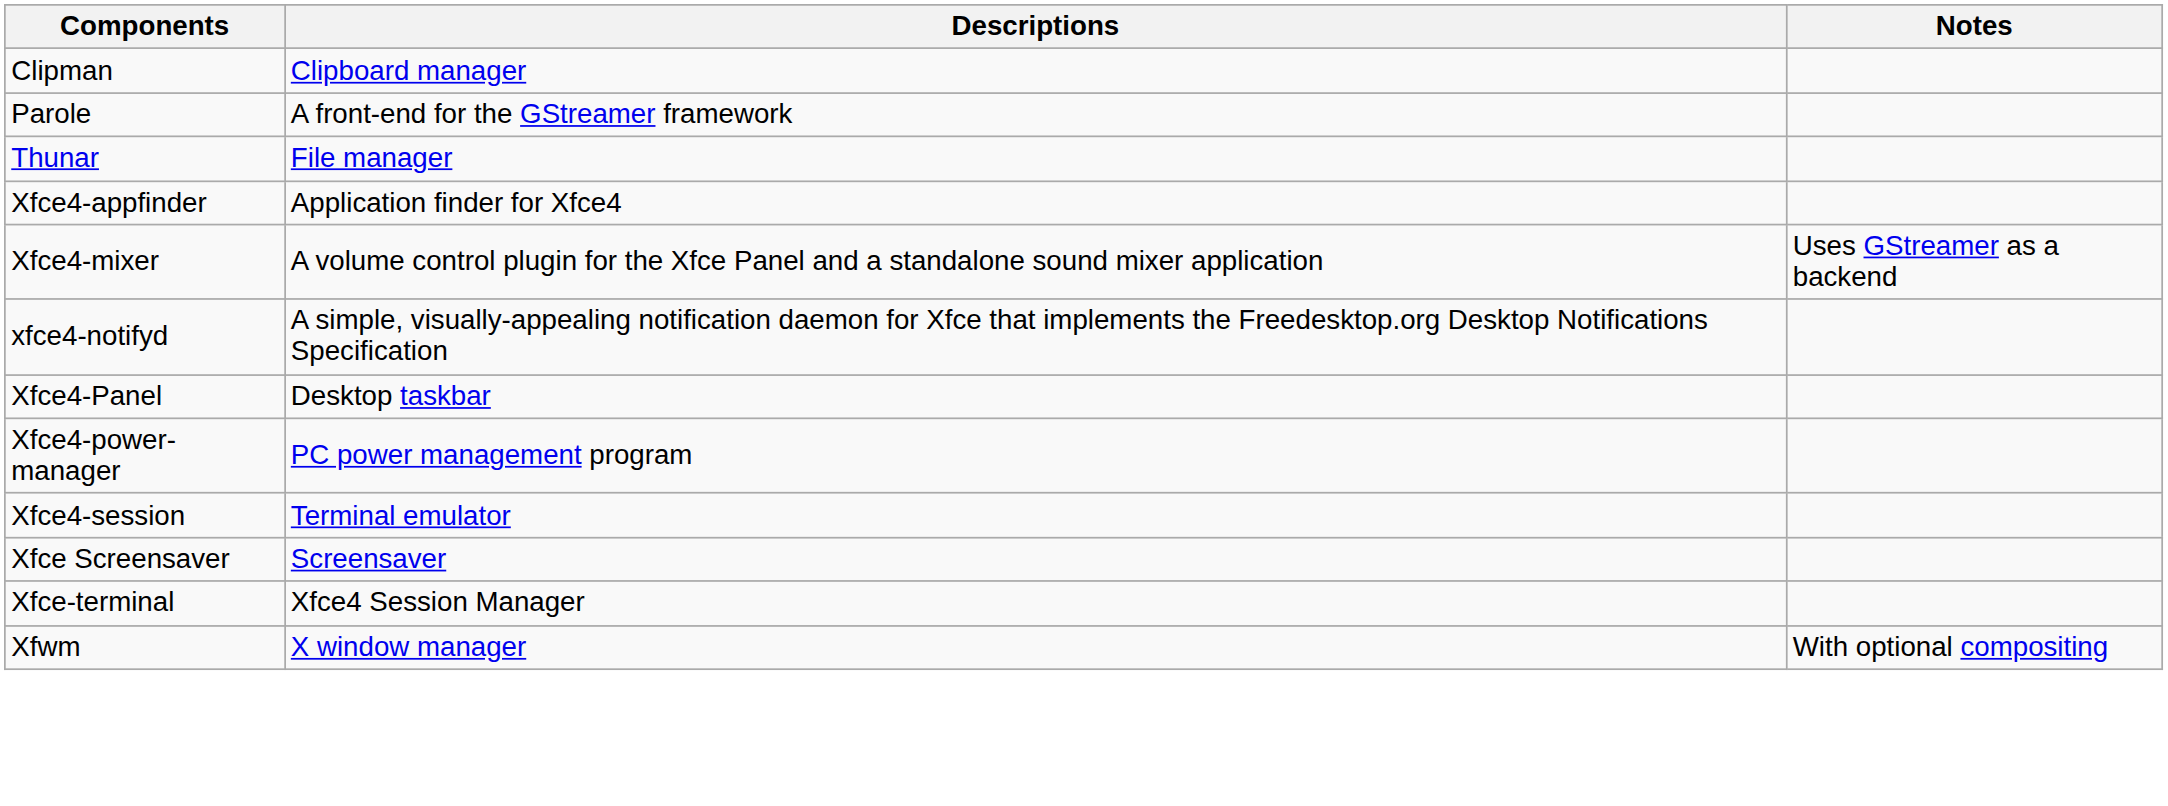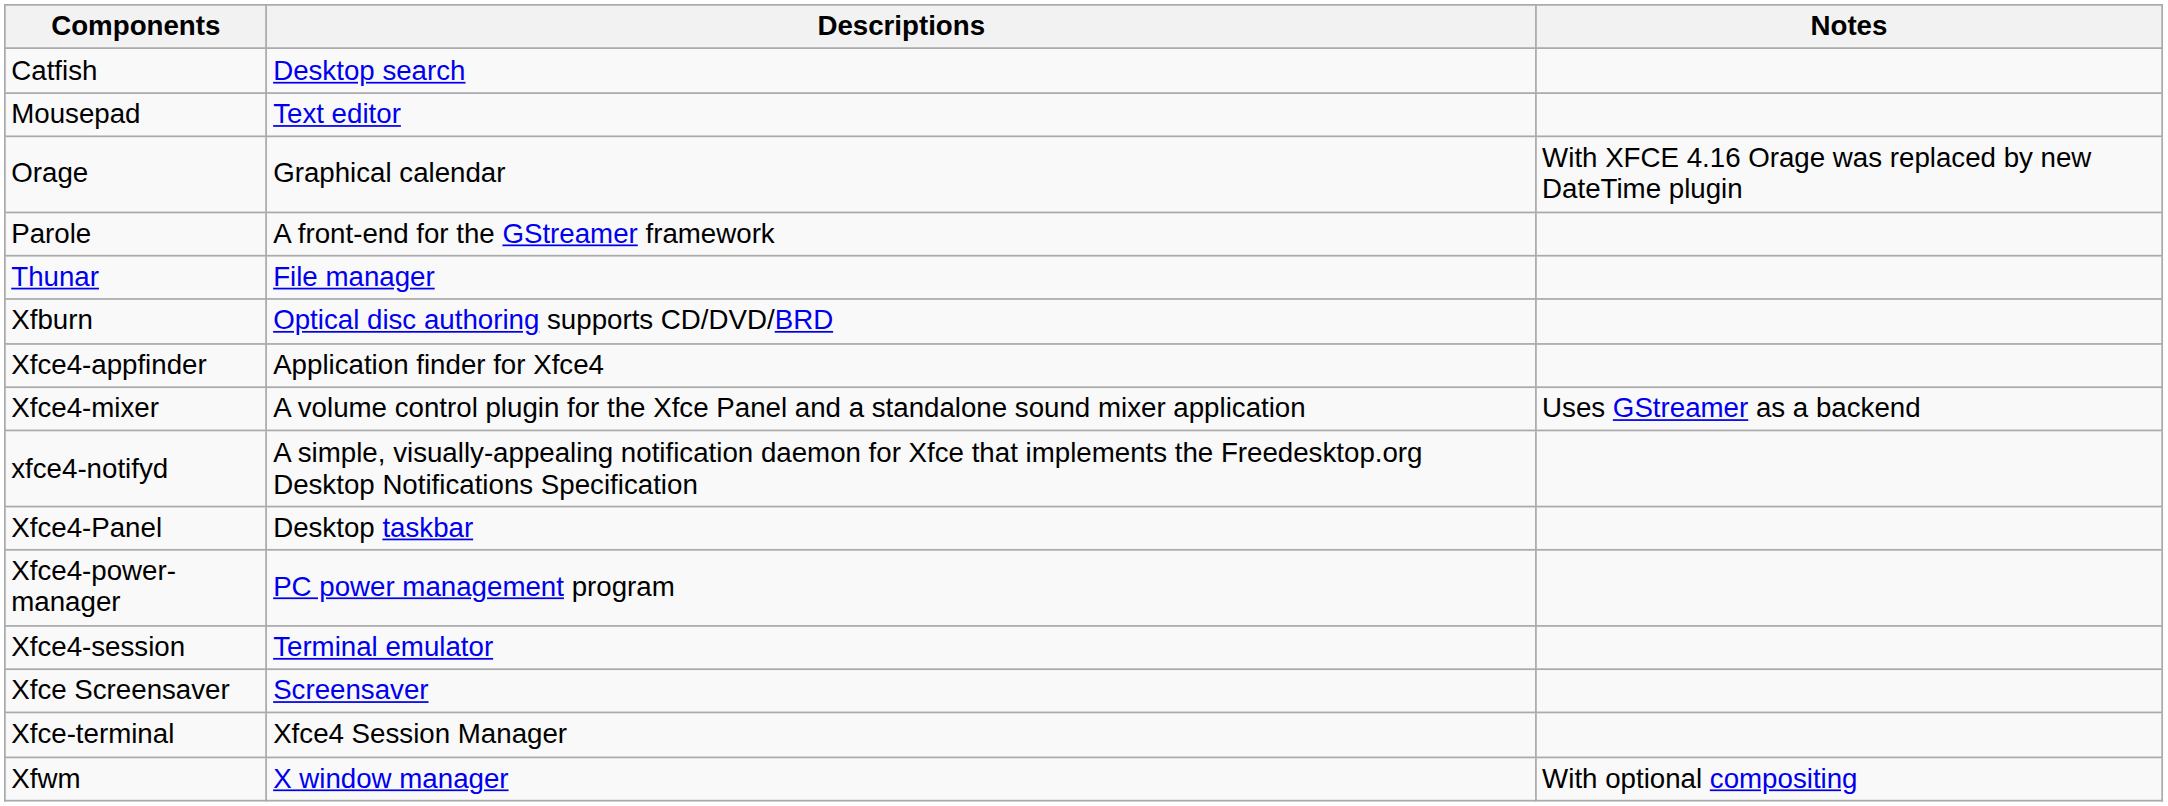 <table class="wikitable">
 <tr>
 <th>Components</th>
 <th>Descriptions</th>
 <th>Notes</th>
 </tr>
 <tr>
-<td>Clipman</td>
-<td><a href='#'>Clipboard manager</a></td>
+<td>Catfish</td>
+<td><a href='#'>Desktop search</a></td>
 <td></td>
+</tr>
+<tr>
+<td>Mousepad</td>
+<td><a href='#'>Text editor</a></td>
+<td></td>
+</tr>
+<tr>
+<td>Orage</td>
+<td>Graphical calendar</td>
+<td>With XFCE 4.16 Orage was replaced by new DateTime plugin</td>
 </tr>
 <tr>
 <td>Parole</td>
 <td>A front-end for the <a href='#'>GStreamer</a> framework</td>
 <td></td>
 </tr>
 <tr>
 <td><a href='#'>Thunar</a></td>
 <td><a href='#'>File manager</a></td>
+<td></td>
+</tr>
+<tr>
+<td>Xfburn</td>
+<td><a href='#'>Optical disc authoring</a> supports CD/DVD/<a href='#'>BRD</a></td>
 <td></td>
 </tr>
 <tr>
 <td>Xfce4-appfinder</td>
 <td>Application finder for Xfce4</td>
 <td></td>
 </tr>
 <tr>
 <td>Xfce4-mixer</td>
 <td>A volume control plugin for the Xfce Panel and a standalone sound mixer application</td>
 <td>Uses <a href='#'>GStreamer</a> as a backend</td>
 </tr>
 <tr>
 <td>xfce4-notifyd</td>
 <td>A simple, visually-appealing notification daemon for Xfce that implements the Freedesktop.org Desktop Notifications Specification</td>
 <td></td>
 </tr>
 <tr>
 <td>Xfce4-Panel</td>
 <td>Desktop <a href='#'>taskbar</a></td>
 <td></td>
 </tr>
 <tr>
 <td>Xfce4-power-manager</td>
 <td><a href='#'>PC power management</a> program</td>
 <td></td>
 </tr>
 <tr>
 <td>Xfce4-session</td>
 <td><a href='#'>Terminal emulator</a></td>
 </tr>
 <tr>
 <td>Xfce Screensaver</td>
 <td><a href='#'>Screensaver</a></td>
 <td></td>
 </tr>
 <tr>
 <td>Xfce-terminal</td>
 <td>Xfce4 Session Manager</td>
 <td></td>
 </tr>
 <tr>
 <td>Xfwm</td>
 <td><a href='#'>X window manager</a></td>
 <td>With optional <a href='#'>compositing</a></td>
 </tr>
 </table>
